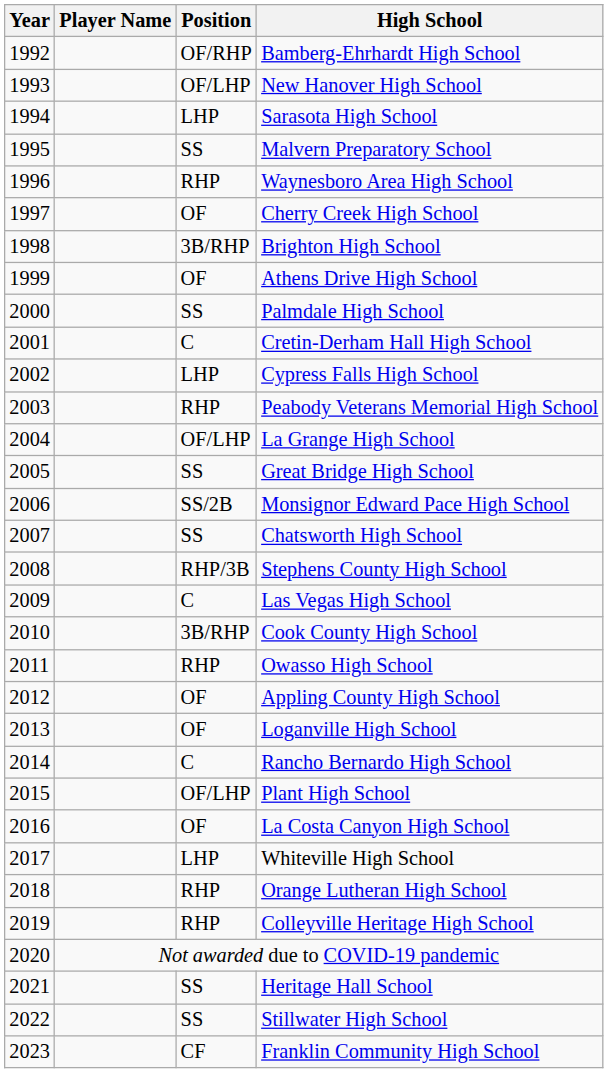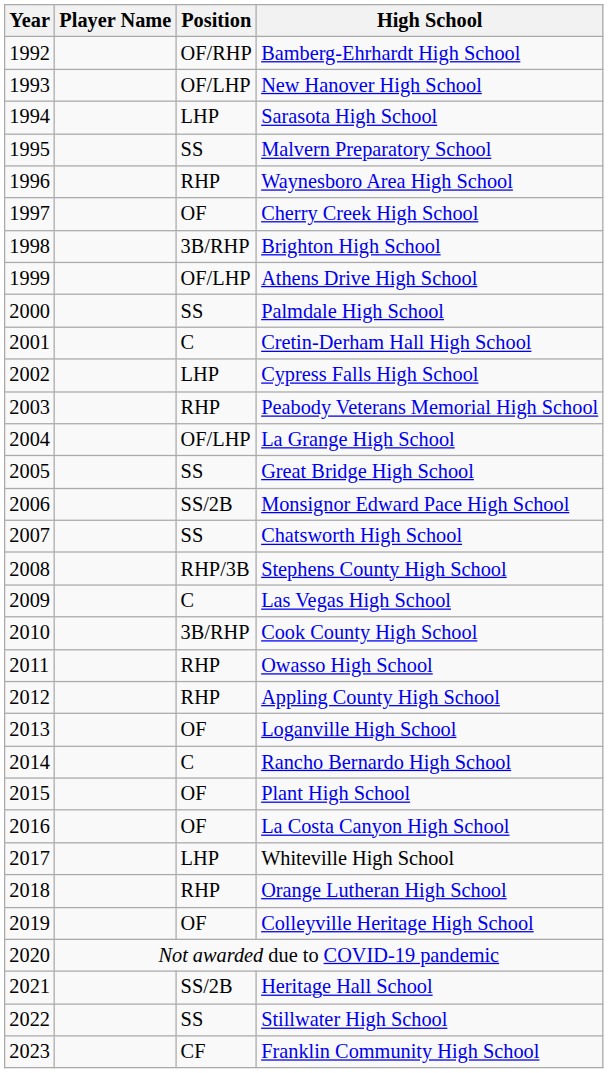 <table class="wikitable sortable" border="1">
 <tr>
 <th>Year</th>
 <th>Player Name</th>
 <th>Position</th>
 <th>High School</th>
 </tr>
 <tr>
 <td>1992</td>
 <td></td>
 <td>OF/RHP</td>
 <td><a href='#'>Bamberg-Ehrhardt High School</a></td>
 </tr>
 <tr>
 <td>1993</td>
 <td></td>
 <td>OF/LHP</td>
 <td><a href='#'>New Hanover High School</a></td>
 </tr>
 <tr>
 <td>1994</td>
 <td></td>
 <td>LHP</td>
 <td><a href='#'>Sarasota High School</a></td>
 </tr>
 <tr>
 <td>1995</td>
 <td></td>
 <td>SS</td>
 <td><a href='#'>Malvern Preparatory School</a></td>
 </tr>
 <tr>
 <td>1996</td>
 <td></td>
 <td>RHP</td>
 <td><a href='#'>Waynesboro Area High School</a></td>
 </tr>
 <tr>
 <td>1997</td>
 <td></td>
 <td>OF</td>
 <td><a href='#'>Cherry Creek High School</a></td>
 </tr>
 <tr>
 <td>1998</td>
 <td></td>
 <td>3B/RHP</td>
 <td><a href='#'>Brighton High School</a></td>
 </tr>
 <tr>
 <td>1999</td>
 <td></td>
-<td>OF</td>
+<td>OF/LHP</td>
 <td><a href='#'>Athens Drive High School</a></td>
 </tr>
 <tr>
 <td>2000</td>
 <td></td>
 <td>SS</td>
 <td><a href='#'>Palmdale High School</a></td>
 </tr>
 <tr>
 <td>2001</td>
 <td></td>
 <td>C</td>
 <td><a href='#'>Cretin-Derham Hall High School</a></td>
 </tr>
 <tr>
 <td>2002</td>
 <td></td>
 <td>LHP</td>
 <td><a href='#'>Cypress Falls High School</a></td>
 </tr>
 <tr>
 <td>2003</td>
 <td></td>
 <td>RHP</td>
 <td><a href='#'>Peabody Veterans Memorial High School</a></td>
 </tr>
 <tr>
 <td>2004</td>
 <td></td>
 <td>OF/LHP</td>
 <td><a href='#'>La Grange High School</a></td>
 </tr>
 <tr>
 <td>2005</td>
 <td></td>
 <td>SS</td>
 <td><a href='#'>Great Bridge High School</a></td>
 </tr>
 <tr>
 <td>2006</td>
 <td></td>
 <td>SS/2B</td>
 <td><a href='#'>Monsignor Edward Pace High School</a></td>
 </tr>
 <tr>
 <td>2007</td>
 <td></td>
 <td>SS</td>
 <td><a href='#'>Chatsworth High School</a></td>
 </tr>
 <tr>
 <td>2008</td>
 <td></td>
 <td>RHP/3B</td>
 <td><a href='#'>Stephens County High School</a></td>
 </tr>
 <tr>
 <td>2009</td>
 <td></td>
 <td>C</td>
 <td><a href='#'>Las Vegas High School</a></td>
 </tr>
 <tr>
 <td>2010</td>
 <td></td>
 <td>3B/RHP</td>
 <td><a href='#'>Cook County High School</a></td>
 </tr>
 <tr>
 <td>2011</td>
 <td></td>
 <td>RHP</td>
 <td><a href='#'>Owasso High School</a></td>
 </tr>
 <tr>
 <td>2012</td>
 <td></td>
-<td>OF</td>
+<td>RHP</td>
 <td><a href='#'>Appling County High School</a></td>
 </tr>
 <tr>
 <td>2013</td>
 <td></td>
 <td>OF</td>
 <td><a href='#'>Loganville High School</a></td>
 </tr>
 <tr>
 <td>2014</td>
 <td></td>
 <td>C</td>
 <td><a href='#'>Rancho Bernardo High School</a></td>
 </tr>
 <tr>
 <td>2015</td>
 <td></td>
-<td>OF/LHP</td>
+<td>OF</td>
 <td><a href='#'>Plant High School</a></td>
 </tr>
 <tr>
 <td>2016</td>
 <td></td>
 <td>OF</td>
 <td><a href='#'>La Costa Canyon High School</a></td>
 </tr>
 <tr>
 <td>2017</td>
 <td></td>
 <td>LHP</td>
 <td>Whiteville High School</td>
 </tr>
 <tr>
 <td>2018</td>
 <td></td>
 <td>RHP</td>
 <td><a href='#'>Orange Lutheran High School</a></td>
 </tr>
 <tr>
 <td>2019</td>
 <td></td>
-<td>RHP</td>
+<td>OF</td>
 <td><a href='#'>Colleyville Heritage High School</a></td>
 </tr>
 <tr>
 <td>2020</td>
 <td colspan=3 align=center><em>Not awarded</em> due to <a href='#'>COVID-19 pandemic</a></td>
 </tr>
 <tr>
 <td>2021</td>
 <td></td>
-<td>SS</td>
+<td>SS/2B</td>
 <td><a href='#'>Heritage Hall School</a></td>
 </tr>
 <tr>
 <td>2022</td>
 <td></td>
 <td>SS</td>
 <td><a href='#'>Stillwater High School</a></td>
 </tr>
 <tr>
 <td>2023</td>
 <td></td>
 <td>CF</td>
 <td><a href='#'>Franklin Community High School</a></td>
 </tr>
 </table>
